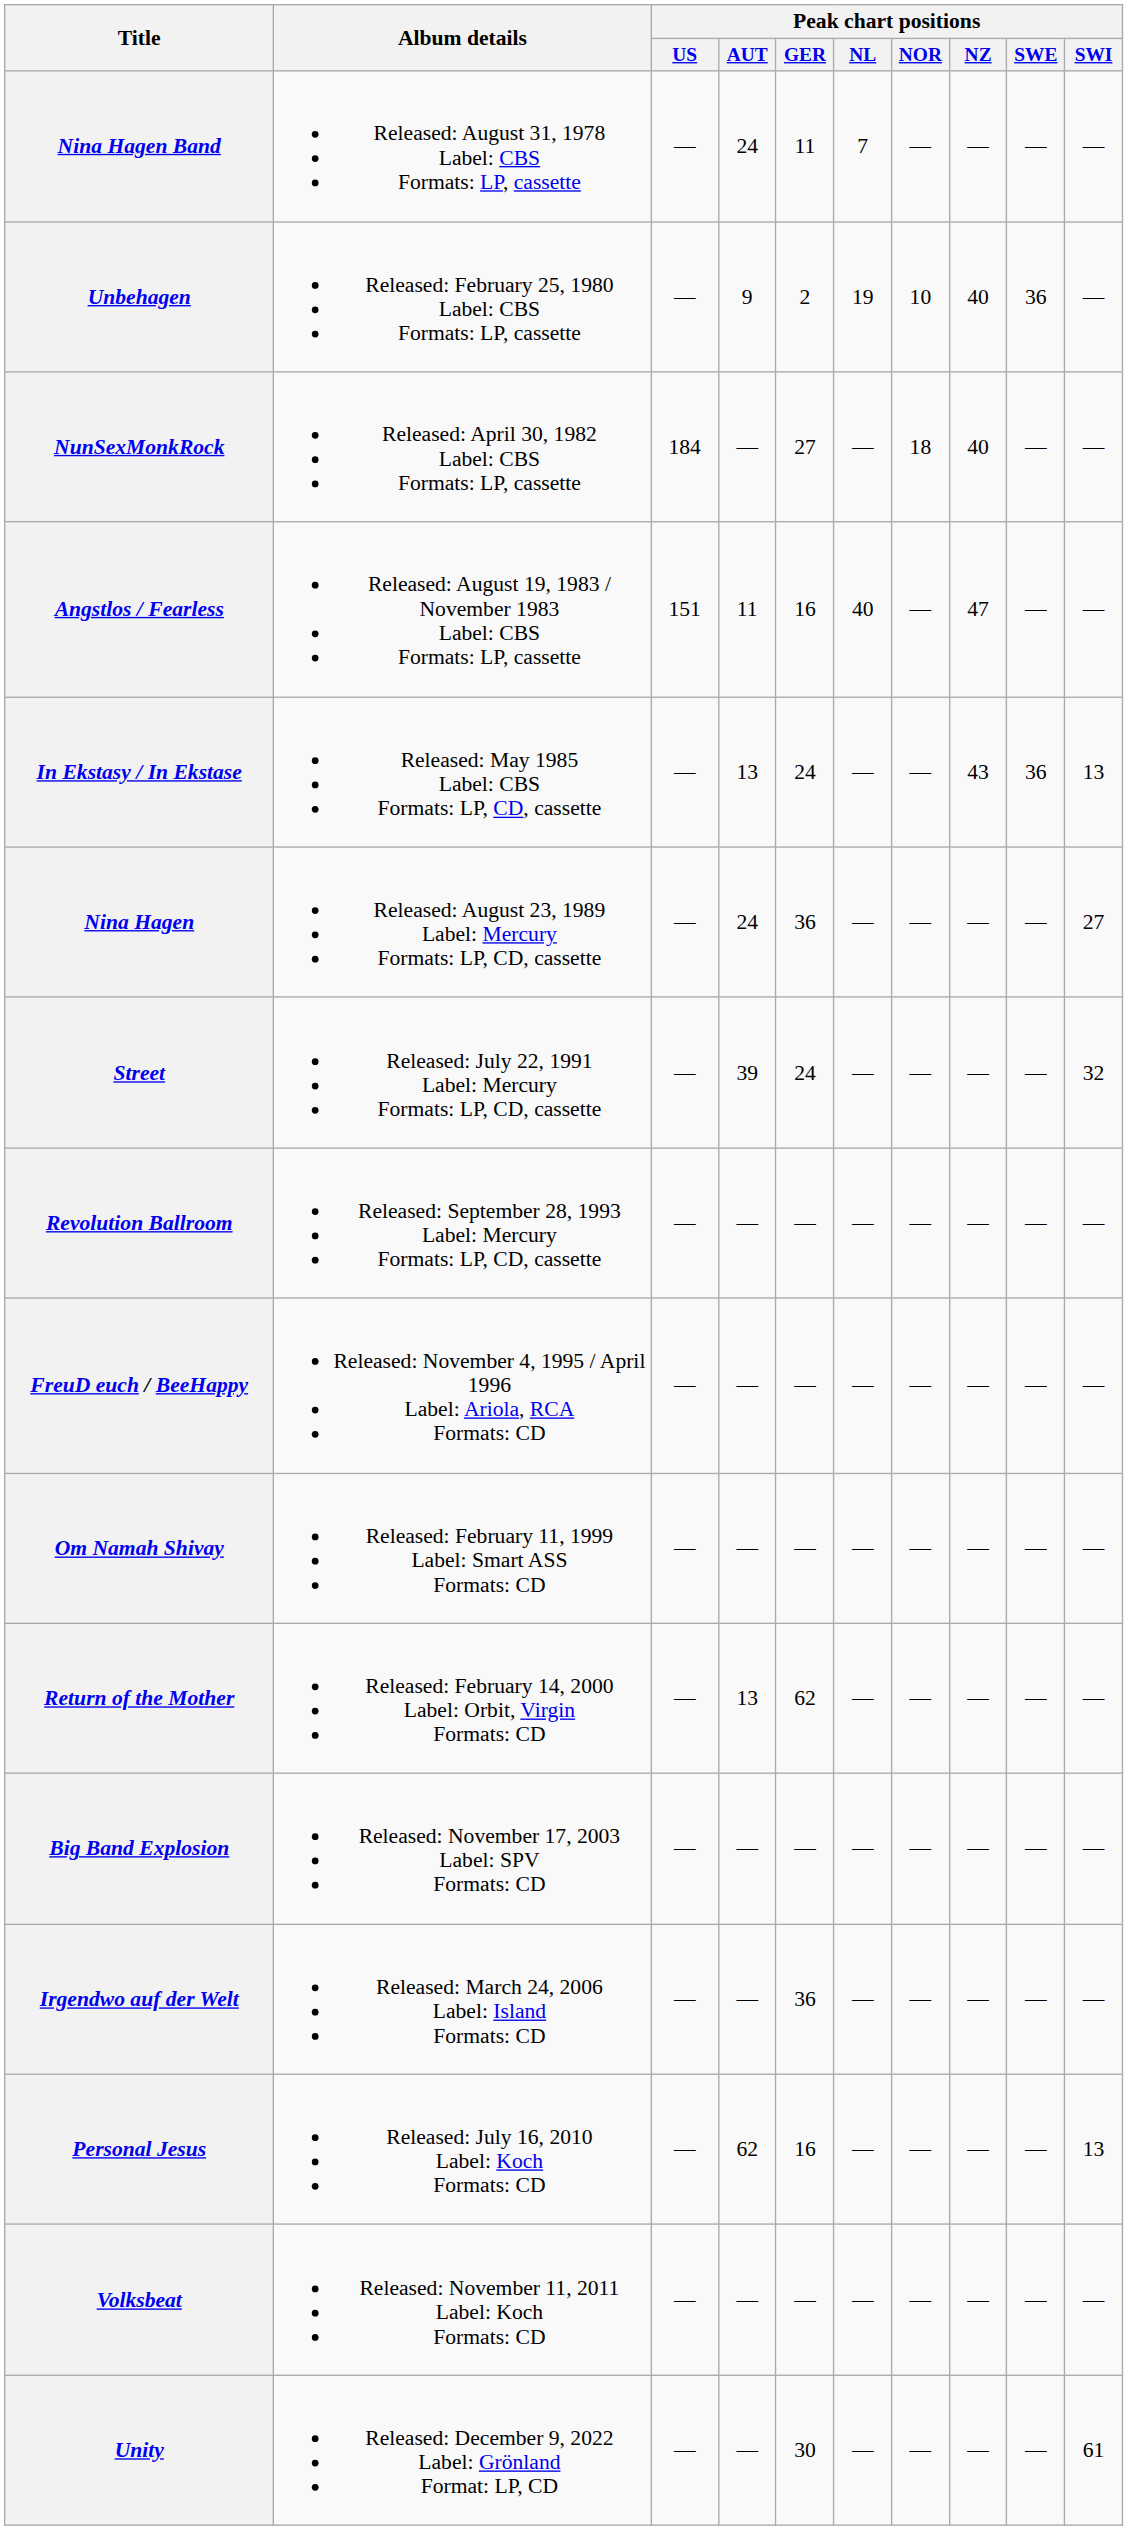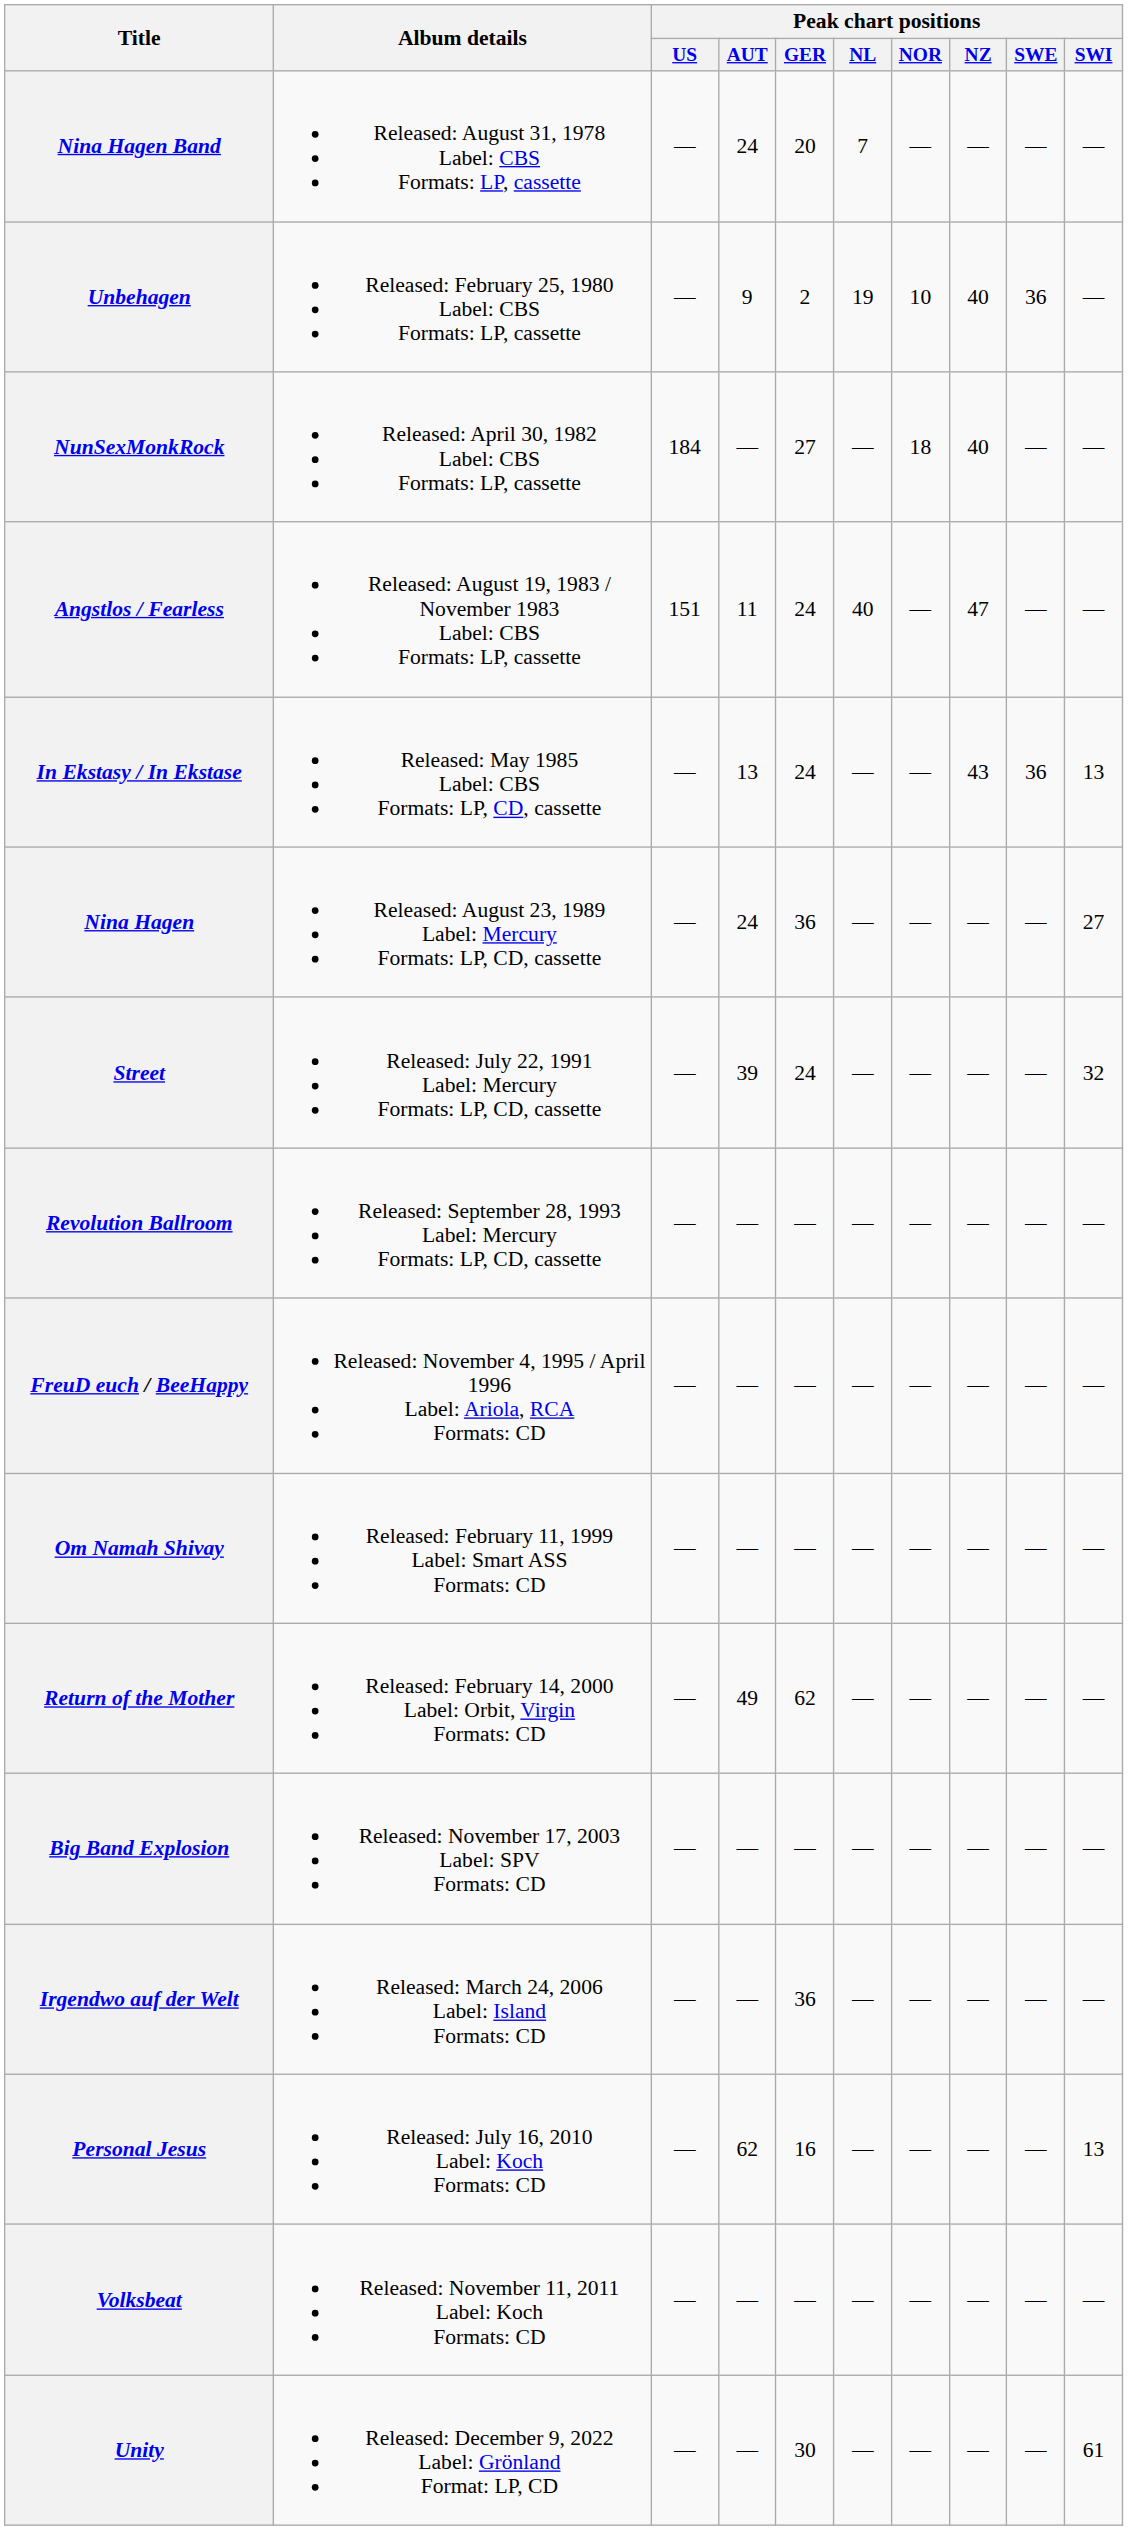 <table class="wikitable plainrowheaders" style="text-align:center;" border="1">
 <tr>
 <th scope="col" rowspan="2" style="width:12em;">Title</th>
 <th scope="col" rowspan="2" style="width:17em;">Album details</th>
 <th scope="col" colspan="8">Peak chart positions</th>
 </tr>
 <tr>
 <th scope="col" style="width:3em;font-size:90%;"><a href='#'>US</a><br></th>
 <th scope="col" style="width:2.5em;font-size:90%;"><a href='#'>AUT</a><br></th>
 <th scope="col" style="width:2.5em;font-size:90%;"><a href='#'>GER</a><br></th>
 <th scope="col" style="width:2.5em;font-size:90%;"><a href='#'>NL</a><br></th>
 <th scope="col" style="width:2.5em;font-size:90%;"><a href='#'>NOR</a><br></th>
 <th scope="col" style="width:2.5em;font-size:90%;"><a href='#'>NZ</a><br></th>
 <th scope="col" style="width:2.5em;font-size:90%;"><a href='#'>SWE</a><br></th>
 <th scope="col" style="width:2.5em;font-size:90%;"><a href='#'>SWI</a><br></th>
 </tr>
 <tr>
 <th scope="row"><em><a href='#'>Nina Hagen Band</a></em></th>
 <td><br><ul><li>Released: August 31, 1978</li><li>Label: <a href='#'>CBS</a></li><li>Formats: <a href='#'>LP</a>, <a href='#'>cassette</a></li></ul></td>
 <td>—</td>
 <td>24</td>
-<td>11</td>
+<td>20</td>
 <td>7</td>
 <td>—</td>
 <td>—</td>
 <td>—</td>
 <td>—</td>
 </tr>
 <tr>
 <th scope="row"><em><a href='#'>Unbehagen</a></em></th>
 <td><br><ul><li>Released: February 25, 1980</li><li>Label: CBS</li><li>Formats: LP, cassette</li></ul></td>
 <td>—</td>
 <td>9</td>
 <td>2</td>
 <td>19</td>
 <td>10</td>
 <td>40</td>
 <td>36</td>
 <td>—</td>
 </tr>
 <tr>
 <th scope="row"><em><a href='#'>NunSexMonkRock</a></em></th>
 <td><br><ul><li>Released: April 30, 1982</li><li>Label: CBS</li><li>Formats: LP, cassette</li></ul></td>
 <td>184</td>
 <td>—</td>
 <td>27</td>
 <td>—</td>
 <td>18</td>
 <td>40</td>
 <td>—</td>
 <td>—</td>
 </tr>
 <tr>
 <th scope="row"><em><a href='#'>Angstlos / Fearless</a></em></th>
 <td><br><ul><li>Released: August 19, 1983 / November 1983</li><li>Label: CBS</li><li>Formats: LP, cassette</li></ul></td>
 <td>151</td>
 <td>11</td>
-<td>16</td>
+<td>24</td>
 <td>40</td>
 <td>—</td>
 <td>47</td>
 <td>—</td>
 <td>—</td>
 </tr>
 <tr>
 <th scope="row"><em><a href='#'>In Ekstasy / In Ekstase</a></em></th>
 <td><br><ul><li>Released: May 1985</li><li>Label: CBS</li><li>Formats: LP, <a href='#'>CD</a>, cassette</li></ul></td>
 <td>—</td>
 <td>13</td>
 <td>24</td>
 <td>—</td>
 <td>—</td>
 <td>43</td>
 <td>36</td>
 <td>13</td>
 </tr>
 <tr>
 <th scope="row"><em><a href='#'>Nina Hagen</a></em></th>
 <td><br><ul><li>Released: August 23, 1989</li><li>Label: <a href='#'>Mercury</a></li><li>Formats: LP, CD, cassette</li></ul></td>
 <td>—</td>
 <td>24</td>
 <td>36</td>
 <td>—</td>
 <td>—</td>
 <td>—</td>
 <td>—</td>
 <td>27</td>
 </tr>
 <tr>
 <th scope="row"><em><a href='#'>Street</a></em></th>
 <td><br><ul><li>Released: July 22, 1991</li><li>Label: Mercury</li><li>Formats: LP, CD, cassette</li></ul></td>
 <td>—</td>
 <td>39</td>
 <td>24</td>
 <td>—</td>
 <td>—</td>
 <td>—</td>
 <td>—</td>
 <td>32</td>
 </tr>
 <tr>
 <th scope="row"><em><a href='#'>Revolution Ballroom</a></em></th>
 <td><br><ul><li>Released: September 28, 1993</li><li>Label: Mercury</li><li>Formats: LP, CD, cassette</li></ul></td>
 <td>—</td>
 <td>—</td>
 <td>—</td>
 <td>—</td>
 <td>—</td>
 <td>—</td>
 <td>—</td>
 <td>—</td>
 </tr>
 <tr>
 <th scope="row"><em><a href='#'>FreuD euch</a> / <a href='#'>BeeHappy</a></em></th>
 <td><br><ul><li>Released: November 4, 1995 / April 1996</li><li>Label: <a href='#'>Ariola</a>, <a href='#'>RCA</a></li><li>Formats: CD</li></ul></td>
 <td>—</td>
 <td>—</td>
 <td>—</td>
 <td>—</td>
 <td>—</td>
 <td>—</td>
 <td>—</td>
 <td>—</td>
 </tr>
 <tr>
 <th scope="row"><em><a href='#'>Om Namah Shivay</a></em></th>
 <td><br><ul><li>Released: February 11, 1999</li><li>Label: Smart ASS</li><li>Formats: CD</li></ul></td>
 <td>—</td>
 <td>—</td>
 <td>—</td>
 <td>—</td>
 <td>—</td>
 <td>—</td>
 <td>—</td>
 <td>—</td>
 </tr>
 <tr>
 <th scope="row"><em><a href='#'>Return of the Mother</a></em></th>
 <td><br><ul><li>Released: February 14, 2000</li><li>Label: Orbit, <a href='#'>Virgin</a></li><li>Formats: CD</li></ul></td>
 <td>—</td>
-<td>13</td>
+<td>49</td>
 <td>62</td>
 <td>—</td>
 <td>—</td>
 <td>—</td>
 <td>—</td>
 <td>—</td>
 </tr>
 <tr>
 <th scope="row"><em><a href='#'>Big Band Explosion</a></em></th>
 <td><br><ul><li>Released: November 17, 2003</li><li>Label: SPV</li><li>Formats: CD</li></ul></td>
 <td>—</td>
 <td>—</td>
 <td>—</td>
 <td>—</td>
 <td>—</td>
 <td>—</td>
 <td>—</td>
 <td>—</td>
 </tr>
 <tr>
 <th scope="row"><em><a href='#'>Irgendwo auf der Welt</a></em></th>
 <td><br><ul><li>Released: March 24, 2006</li><li>Label: <a href='#'>Island</a></li><li>Formats: CD</li></ul></td>
 <td>—</td>
 <td>—</td>
 <td>36</td>
 <td>—</td>
 <td>—</td>
 <td>—</td>
 <td>—</td>
 <td>—</td>
 </tr>
 <tr>
 <th scope="row"><em><a href='#'>Personal Jesus</a></em></th>
 <td><br><ul><li>Released: July 16, 2010</li><li>Label: <a href='#'>Koch</a></li><li>Formats: CD</li></ul></td>
 <td>—</td>
 <td>62</td>
 <td>16</td>
 <td>—</td>
 <td>—</td>
 <td>—</td>
 <td>—</td>
 <td>13</td>
 </tr>
 <tr>
 <th scope="row"><em><a href='#'>Volksbeat</a></em></th>
 <td><br><ul><li>Released: November 11, 2011</li><li>Label: Koch</li><li>Formats: CD</li></ul></td>
 <td>—</td>
 <td>—</td>
 <td>—</td>
 <td>—</td>
 <td>—</td>
 <td>—</td>
 <td>—</td>
 <td>—</td>
 </tr>
 <tr>
 <th scope="row"><em><a href='#'>Unity</a></em></th>
 <td><br><ul><li>Released: December 9, 2022</li><li>Label: <a href='#'>Grönland</a></li><li>Format: LP, CD</li></ul></td>
 <td>—</td>
 <td>—</td>
 <td>30</td>
 <td>—</td>
 <td>—</td>
 <td>—</td>
 <td>—</td>
 <td>61</td>
 </tr>
 </table>
